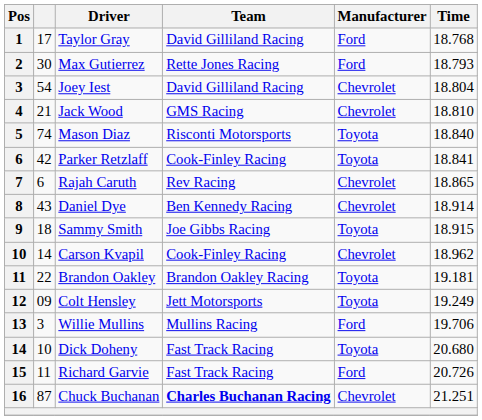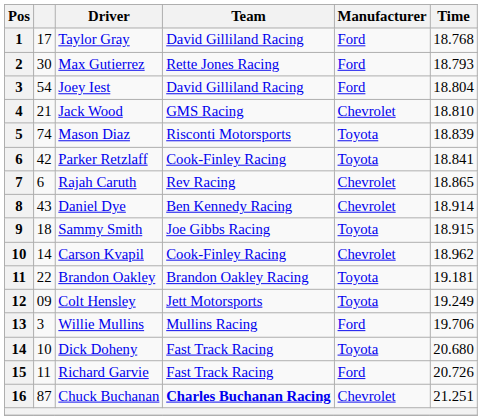 <table class="wikitable" style="font-size:98%">
 <tr>
 <th>Pos</th>
 <th></th>
 <th>Driver</th>
 <th>Team</th>
 <th>Manufacturer</th>
 <th>Time</th>
 </tr>
 <tr>
 <th>1</th>
 <td>17</td>
 <td><a href='#'>Taylor Gray</a></td>
 <td><a href='#'>David Gilliland Racing</a></td>
 <td><a href='#'>Ford</a></td>
 <td>18.768</td>
 </tr>
 <tr>
 <th>2</th>
 <td>30</td>
 <td><a href='#'>Max Gutierrez</a></td>
 <td><a href='#'>Rette Jones Racing</a></td>
 <td><a href='#'>Ford</a></td>
 <td>18.793</td>
 </tr>
 <tr>
 <th>3</th>
 <td>54</td>
 <td><a href='#'>Joey Iest</a></td>
 <td><a href='#'>David Gilliland Racing</a></td>
-<td><a href='#'>Chevrolet</a></td>
+<td><a href='#'>Ford</a></td>
 <td>18.804</td>
 </tr>
 <tr>
 <th>4</th>
 <td>21</td>
 <td><a href='#'>Jack Wood</a></td>
 <td><a href='#'>GMS Racing</a></td>
 <td><a href='#'>Chevrolet</a></td>
 <td>18.810</td>
 </tr>
 <tr>
 <th>5</th>
 <td>74</td>
 <td><a href='#'>Mason Diaz</a></td>
 <td><a href='#'>Risconti Motorsports</a></td>
 <td><a href='#'>Toyota</a></td>
-<td>18.840</td>
+<td>18.839</td>
 </tr>
 <tr>
 <th>6</th>
 <td>42</td>
 <td><a href='#'>Parker Retzlaff</a></td>
 <td><a href='#'>Cook-Finley Racing</a></td>
 <td><a href='#'>Toyota</a></td>
 <td>18.841</td>
 </tr>
 <tr>
 <th>7</th>
 <td>6</td>
 <td><a href='#'>Rajah Caruth</a></td>
 <td><a href='#'>Rev Racing</a></td>
 <td><a href='#'>Chevrolet</a></td>
 <td>18.865</td>
 </tr>
 <tr>
 <th>8</th>
 <td>43</td>
 <td><a href='#'>Daniel Dye</a></td>
 <td><a href='#'>Ben Kennedy Racing</a></td>
 <td><a href='#'>Chevrolet</a></td>
 <td>18.914</td>
 </tr>
 <tr>
 <th>9</th>
 <td>18</td>
 <td><a href='#'>Sammy Smith</a></td>
 <td><a href='#'>Joe Gibbs Racing</a></td>
 <td><a href='#'>Toyota</a></td>
 <td>18.915</td>
 </tr>
 <tr>
 <th>10</th>
 <td>14</td>
 <td><a href='#'>Carson Kvapil</a></td>
 <td><a href='#'>Cook-Finley Racing</a></td>
 <td><a href='#'>Chevrolet</a></td>
 <td>18.962</td>
 </tr>
 <tr>
 <th>11</th>
 <td>22</td>
 <td><a href='#'>Brandon Oakley</a></td>
 <td><a href='#'>Brandon Oakley Racing</a></td>
 <td><a href='#'>Toyota</a></td>
 <td>19.181</td>
 </tr>
 <tr>
 <th>12</th>
 <td>09</td>
 <td><a href='#'>Colt Hensley</a></td>
 <td><a href='#'>Jett Motorsports</a></td>
 <td><a href='#'>Toyota</a></td>
 <td>19.249</td>
 </tr>
 <tr>
 <th>13</th>
 <td>3</td>
 <td><a href='#'>Willie Mullins</a></td>
 <td><a href='#'>Mullins Racing</a></td>
 <td><a href='#'>Ford</a></td>
 <td>19.706</td>
 </tr>
 <tr>
 <th>14</th>
 <td>10</td>
 <td><a href='#'>Dick Doheny</a></td>
 <td><a href='#'>Fast Track Racing</a></td>
 <td><a href='#'>Toyota</a></td>
 <td>20.680</td>
 </tr>
 <tr>
 <th>15</th>
 <td>11</td>
 <td><a href='#'>Richard Garvie</a></td>
 <td><a href='#'>Fast Track Racing</a></td>
 <td><a href='#'>Ford</a></td>
 <td>20.726</td>
 </tr>
 <tr>
 <th>16</th>
 <td>87</td>
 <td><a href='#'>Chuck Buchanan</a></td>
 <td><strong><a href='#'>Charles Buchanan Racing</a></strong></td>
 <td><a href='#'>Chevrolet</a></td>
 <td>21.251</td>
 </tr>
 <tr>
 <th colspan="6"></th>
 </tr>
 <tr>
 </tr>
 </table>
